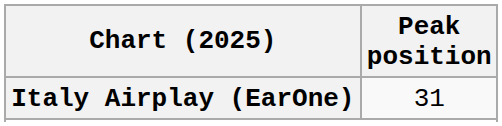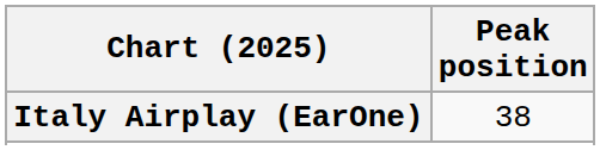 <table class="wikitable sortable plainrowheaders" style="text-align:center;">
 <tr>
 <th scope="col">Chart (2025)</th>
 <th scope="col">Peak<br>position</th>
 </tr>
 <tr>
 </tr>
 <tr>
 <th scope="row">Italy Airplay (EarOne)</th>
-<td>31</td>
+<td>38</td>
 </tr>
 <tr>
 </tr>
 <tr>
 </tr>
 </table>
